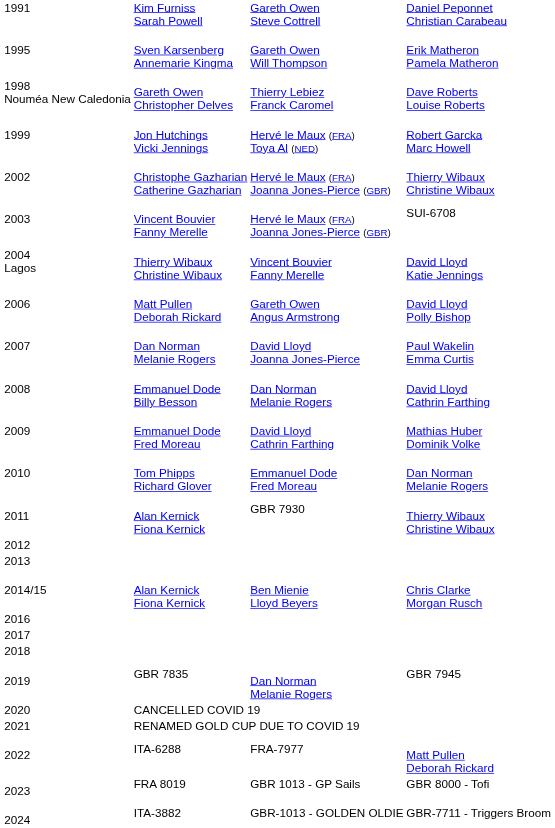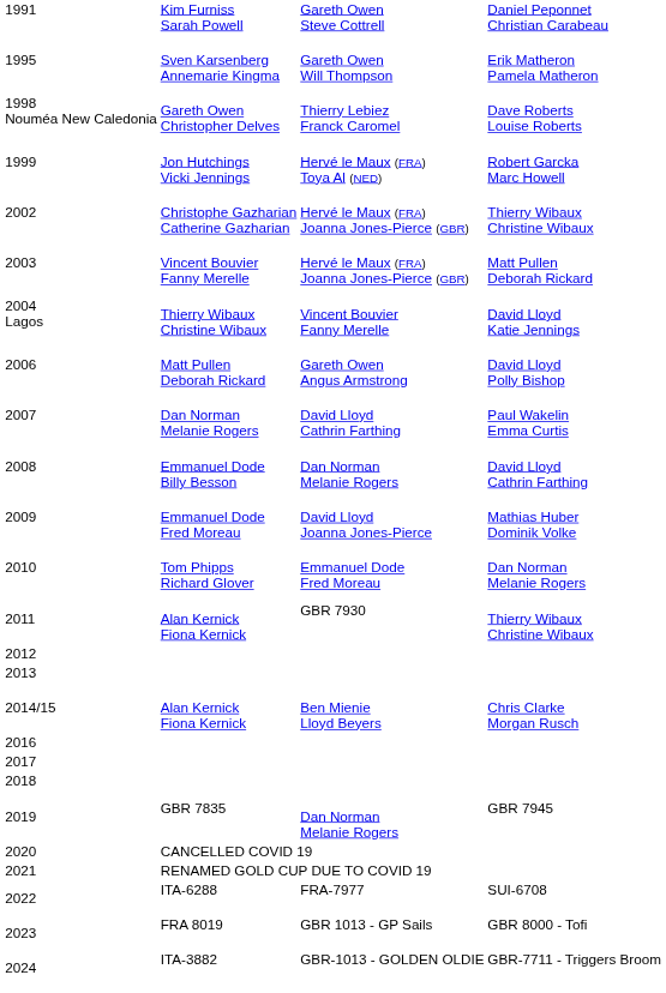 <table>
 <tr>
 <td>1991<br></td>
 <td><br><a href='#'>Kim Furniss</a><br><a href='#'>Sarah Powell</a></td>
 <td><br><a href='#'>Gareth Owen</a><br><a href='#'>Steve Cottrell</a></td>
 <td><br><a href='#'>Daniel Peponnet</a><br><a href='#'>Christian Carabeau</a></td>
 </tr>
 <tr>
 <td>1995<br></td>
 <td><br><a href='#'>Sven Karsenberg</a><br><a href='#'>Annemarie Kingma</a></td>
 <td><br><a href='#'>Gareth Owen</a><br><a href='#'>Will Thompson</a></td>
 <td><br><a href='#'>Erik Matheron</a><br><a href='#'>Pamela Matheron</a></td>
 </tr>
 <tr>
 <td>1998<br>Nouméa New Caledonia</td>
 <td><br><a href='#'>Gareth Owen</a><br><a href='#'>Christopher Delves</a></td>
 <td><br><a href='#'>Thierry Lebiez</a><br><a href='#'>Franck Caromel</a></td>
 <td><br><a href='#'>Dave Roberts</a><br><a href='#'>Louise Roberts</a></td>
 </tr>
 <tr>
 <td>1999<br></td>
 <td><br><a href='#'>Jon Hutchings</a><br><a href='#'>Vicki Jennings</a></td>
 <td><br><a href='#'>Hervé le Maux</a> <small>(<a href='#'>FRA</a>)</small><br><a href='#'>Toya Al</a> <small>(<a href='#'>NED</a>)</small></td>
 <td><br><a href='#'>Robert Garcka</a><br><a href='#'>Marc Howell</a></td>
 </tr>
 <tr>
 <td>2002<br></td>
 <td><br><a href='#'>Christophe Gazharian</a><br><a href='#'>Catherine Gazharian</a></td>
 <td><br><a href='#'>Hervé le Maux</a> <small>(<a href='#'>FRA</a>)</small><br><a href='#'>Joanna Jones-Pierce</a> <small>(<a href='#'>GBR</a>)</small></td>
 <td><br><a href='#'>Thierry Wibaux</a><br><a href='#'>Christine Wibaux</a></td>
 </tr>
 <tr>
 <td>2003<br></td>
 <td><br><a href='#'>Vincent Bouvier</a><br><a href='#'>Fanny Merelle</a></td>
 <td><br><a href='#'>Hervé le Maux</a> <small>(<a href='#'>FRA</a>)</small><br><a href='#'>Joanna Jones-Pierce</a> <small>(<a href='#'>GBR</a>)</small></td>
-<td>SUI-6708<br><br></td>
+<td><br><a href='#'>Matt Pullen</a><br><a href='#'>Deborah Rickard</a></td>
 </tr>
 <tr>
 <td>2004<br>Lagos</td>
 <td><br><a href='#'>Thierry Wibaux</a><br><a href='#'>Christine Wibaux</a></td>
 <td><br><a href='#'>Vincent Bouvier</a><br><a href='#'>Fanny Merelle</a></td>
 <td><br><a href='#'>David Lloyd</a><br><a href='#'>Katie Jennings</a></td>
 <td></td>
 </tr>
 <tr>
 <td>2006<br></td>
 <td><br><a href='#'>Matt Pullen</a><br><a href='#'>Deborah Rickard</a></td>
 <td><br><a href='#'>Gareth Owen</a><br><a href='#'>Angus Armstrong</a></td>
 <td><br><a href='#'>David Lloyd</a><br><a href='#'>Polly Bishop</a></td>
 </tr>
 <tr>
 <td>2007<br></td>
 <td><br><a href='#'>Dan Norman</a><br><a href='#'>Melanie Rogers</a></td>
-<td><br><a href='#'>David Lloyd</a><br><a href='#'>Joanna Jones-Pierce</a></td>
+<td><br><a href='#'>David Lloyd</a><br><a href='#'>Cathrin Farthing</a></td>
 <td><br><a href='#'>Paul Wakelin</a><br><a href='#'>Emma Curtis</a></td>
 </tr>
 <tr>
 <td>2008<br></td>
 <td><br><a href='#'>Emmanuel Dode</a><br><a href='#'>Billy Besson</a></td>
 <td><br><a href='#'>Dan Norman</a><br><a href='#'>Melanie Rogers</a></td>
 <td><br><a href='#'>David Lloyd</a><br><a href='#'>Cathrin Farthing</a></td>
 </tr>
 <tr>
 <td>2009<br></td>
 <td><br><a href='#'>Emmanuel Dode</a><br><a href='#'>Fred Moreau</a></td>
-<td><br><a href='#'>David Lloyd</a><br><a href='#'>Cathrin Farthing</a></td>
+<td><br><a href='#'>David Lloyd</a><br><a href='#'>Joanna Jones-Pierce</a></td>
 <td><br><a href='#'>Mathias Huber</a><br><a href='#'>Dominik Volke</a></td>
 <td></td>
 </tr>
 <tr>
 <td>2010<br></td>
 <td><br><a href='#'>Tom Phipps</a><br><a href='#'>Richard Glover</a></td>
 <td><br><a href='#'>Emmanuel Dode</a><br><a href='#'>Fred Moreau</a></td>
 <td><br><a href='#'>Dan Norman</a><br><a href='#'>Melanie Rogers</a></td>
 </tr>
 <tr>
 <td>2011<br></td>
 <td><br><a href='#'>Alan Kernick</a><br><a href='#'>Fiona Kernick</a></td>
 <td>GBR 7930<br><br></td>
 <td><br><a href='#'>Thierry Wibaux</a><br><a href='#'>Christine Wibaux</a></td>
 </tr>
 <tr>
 <td>2012<br></td>
 <td><br></td>
 <td><br></td>
 <td><br></td>
 </tr>
 <tr>
 <td>2013<br></td>
 <td><br></td>
 <td><br></td>
 <td><br></td>
 </tr>
 <tr>
 <td>2014/15<br></td>
 <td><br><a href='#'>Alan Kernick</a><br><a href='#'>Fiona Kernick</a></td>
 <td><br><a href='#'>Ben Mienie</a><br><a href='#'>Lloyd Beyers</a></td>
 <td><br><a href='#'>Chris Clarke</a><br><a href='#'>Morgan Rusch</a></td>
 <td></td>
 </tr>
 <tr>
 <td>2016<br></td>
 <td><br></td>
 <td><br></td>
 <td><br></td>
 </tr>
 <tr>
 <td>2017<br></td>
 <td><br></td>
 <td><br></td>
 <td><br></td>
 <td></td>
 </tr>
 <tr>
 <td>2018<br></td>
 <td><br></td>
 <td><br></td>
 <td><br></td>
 <td></td>
 </tr>
 <tr>
 <td>2019<br></td>
 <td>GBR 7835<br><br></td>
 <td><br><a href='#'>Dan Norman</a><br><a href='#'>Melanie Rogers</a></td>
 <td>GBR 7945<br><br></td>
 <td></td>
 </tr>
 <tr>
 <td>2020<br></td>
 <td colspan=3>CANCELLED COVID 19</td>
 <td></td>
 </tr>
 <tr>
 <td>2021<br></td>
 <td colspan=3>RENAMED GOLD CUP DUE TO COVID 19</td>
 <td></td>
 </tr>
 <tr>
 <td>2022<br></td>
 <td>ITA-6288<br><br></td>
 <td>FRA-7977<br><br></td>
-<td><br><a href='#'>Matt Pullen</a><br><a href='#'>Deborah Rickard</a></td>
+<td>SUI-6708<br><br></td>
 <td></td>
 </tr>
 <tr>
 <td>2023<br></td>
 <td>FRA 8019<br><br></td>
 <td>GBR 1013 - GP Sails<br><br></td>
 <td>GBR 8000 - Tofi<br><br></td>
 <td></td>
 </tr>
 <tr>
 <td>2024<br></td>
 <td>ITA-3882<br><br></td>
 <td>GBR-1013 - GOLDEN OLDIE<br><br></td>
 <td>GBR-7711 - Triggers Broom<br><br></td>
 <td></td>
 </tr>
 </table>
